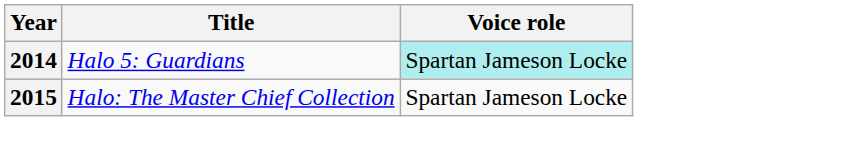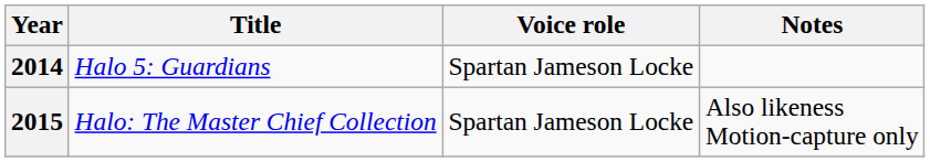 <table class="wikitable plainrowheaders sortable">
 <tr>
 <th scope="col">Year</th>
 <th scope="col">Title</th>
 <th scope="col">Voice role</th>
+<th scope="col" class="unsortable">Notes</th>
 </tr>
 <tr>
 <th scope="row">2014</th>
 <td><em><a href='#'>Halo 5: Guardians</a></em></td>
-<td style="background: paleturquoise;">Spartan Jameson Locke</td>
+<td>Spartan Jameson Locke</td>
+<td></td>
 </tr>
 <tr>
 <th scope="row">2015</th>
 <td><em><a href='#'>Halo: The Master Chief Collection</a></em></td>
 <td>Spartan Jameson Locke</td>
+<td>Also likeness<br>Motion-capture only</td>
 </tr>
 </table>
